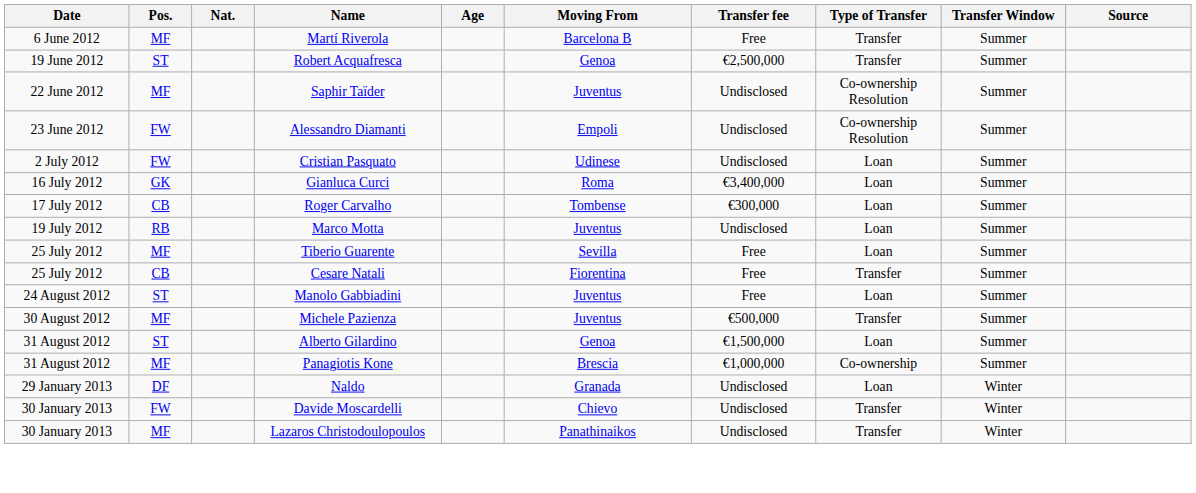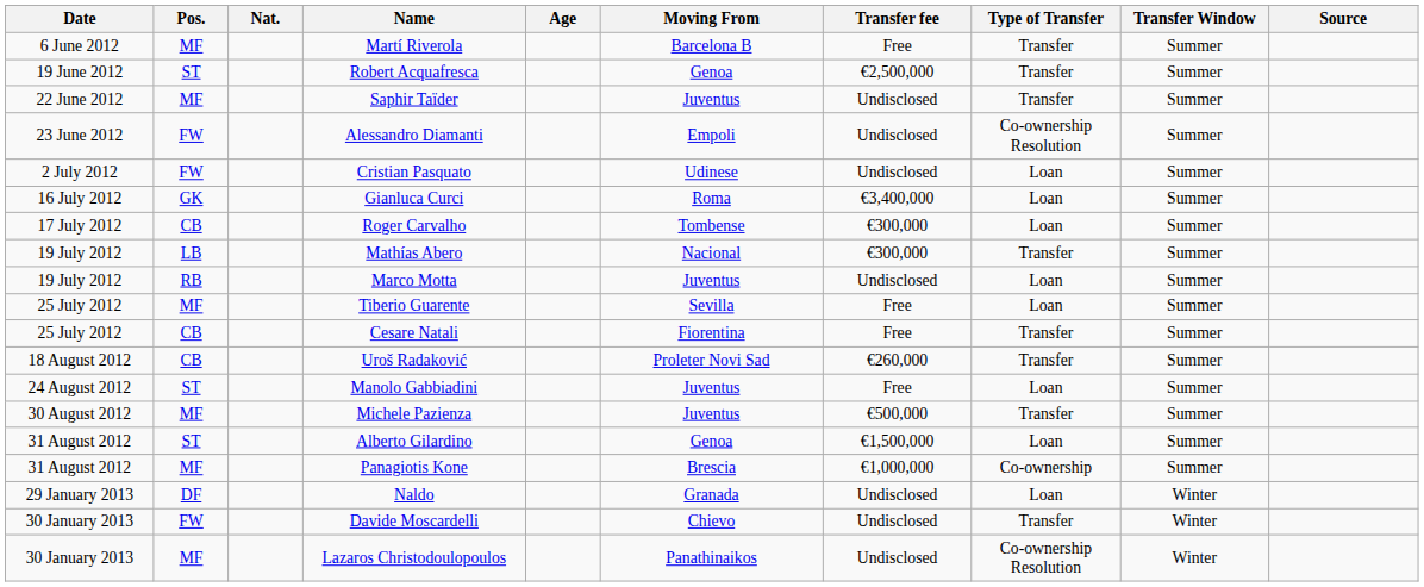 <table class = "wikitable sortable" style = "font-size: 90%; text-align: center;">
 <tr>
 <th width = "10%">Date</th>
 <th width = "5%">Pos.</th>
 <th width = "5%">Nat.</th>
 <th width = "15%">Name</th>
 <th width = "5%">Age</th>
 <th width = "15%">Moving From</th>
 <th width = "10%">Transfer fee</th>
 <th width = "10%">Type of Transfer</th>
 <th width = "10%">Transfer Window</th>
 <th width = "10%">Source</th>
 </tr>
 <tr>
 <td>6 June 2012</td>
 <td><a href='#'>MF</a></td>
 <td></td>
 <td><a href='#'>Martí Riverola</a></td>
 <td></td>
 <td> <a href='#'>Barcelona B</a></td>
 <td>Free</td>
 <td>Transfer</td>
 <td>Summer</td>
 <td></td>
 </tr>
 <tr>
 <td>19 June 2012</td>
 <td><a href='#'>ST</a></td>
 <td></td>
 <td><a href='#'>Robert Acquafresca</a></td>
 <td></td>
 <td><a href='#'>Genoa</a></td>
 <td>€2,500,000</td>
 <td>Transfer</td>
 <td>Summer</td>
 <td></td>
 </tr>
 <tr>
 <td>22 June 2012</td>
 <td><a href='#'>MF</a></td>
 <td></td>
 <td><a href='#'>Saphir Taïder</a></td>
 <td></td>
 <td><a href='#'>Juventus</a></td>
 <td>Undisclosed</td>
-<td>Co-ownership Resolution</td>
+<td>Transfer</td>
 <td>Summer</td>
 <td></td>
 </tr>
 <tr>
 <td>23 June 2012</td>
 <td><a href='#'>FW</a></td>
 <td></td>
 <td><a href='#'>Alessandro Diamanti</a></td>
 <td></td>
 <td><a href='#'>Empoli</a></td>
 <td>Undisclosed</td>
 <td>Co-ownership Resolution</td>
 <td>Summer</td>
 <td></td>
 </tr>
 <tr>
 <td>2 July 2012</td>
 <td><a href='#'>FW</a></td>
 <td></td>
 <td><a href='#'>Cristian Pasquato</a></td>
 <td></td>
 <td><a href='#'>Udinese</a></td>
 <td>Undisclosed</td>
 <td>Loan</td>
 <td>Summer</td>
 <td></td>
 </tr>
 <tr>
 <td>16 July 2012</td>
 <td><a href='#'>GK</a></td>
 <td></td>
 <td><a href='#'>Gianluca Curci</a></td>
 <td></td>
 <td><a href='#'>Roma</a></td>
 <td>€3,400,000</td>
 <td>Loan</td>
 <td>Summer</td>
 <td></td>
 </tr>
 <tr>
 <td>17 July 2012</td>
 <td><a href='#'>CB</a></td>
 <td></td>
 <td><a href='#'>Roger Carvalho</a></td>
 <td></td>
 <td> <a href='#'>Tombense</a></td>
 <td>€300,000</td>
 <td>Loan</td>
 <td>Summer</td>
 <td></td>
 </tr>
 <tr>
 <td>19 July 2012</td>
+<td><a href='#'>LB</a></td>
+<td></td>
+<td><a href='#'>Mathías Abero</a></td>
+<td></td>
+<td> <a href='#'>Nacional</a></td>
+<td>€300,000</td>
+<td>Transfer</td>
+<td>Summer</td>
+<td></td>
+</tr>
+<tr>
+<td>19 July 2012</td>
 <td><a href='#'>RB</a></td>
 <td></td>
 <td><a href='#'>Marco Motta</a></td>
 <td></td>
 <td><a href='#'>Juventus</a></td>
 <td>Undisclosed</td>
 <td>Loan</td>
 <td>Summer</td>
 <td></td>
 </tr>
 <tr>
 <td>25 July 2012</td>
 <td><a href='#'>MF</a></td>
 <td></td>
 <td><a href='#'>Tiberio Guarente</a></td>
 <td></td>
 <td> <a href='#'>Sevilla</a></td>
 <td>Free</td>
 <td>Loan</td>
 <td>Summer</td>
 <td></td>
 </tr>
 <tr>
 <td>25 July 2012</td>
 <td><a href='#'>CB</a></td>
 <td></td>
 <td><a href='#'>Cesare Natali</a></td>
 <td></td>
 <td><a href='#'>Fiorentina</a></td>
 <td>Free</td>
+<td>Transfer</td>
+<td>Summer</td>
+<td></td>
+</tr>
+<tr>
+<td>18 August 2012</td>
+<td><a href='#'>CB</a></td>
+<td></td>
+<td><a href='#'>Uroš Radaković</a></td>
+<td></td>
+<td> <a href='#'>Proleter Novi Sad</a></td>
+<td>€260,000</td>
 <td>Transfer</td>
 <td>Summer</td>
 <td></td>
 </tr>
 <tr>
 <td>24 August 2012</td>
 <td><a href='#'>ST</a></td>
 <td></td>
 <td><a href='#'>Manolo Gabbiadini</a></td>
 <td></td>
 <td><a href='#'>Juventus</a></td>
 <td>Free</td>
 <td>Loan</td>
 <td>Summer</td>
 <td></td>
 </tr>
 <tr>
 <td>30 August 2012</td>
 <td><a href='#'>MF</a></td>
 <td></td>
 <td><a href='#'>Michele Pazienza</a></td>
 <td></td>
 <td><a href='#'>Juventus</a></td>
 <td>€500,000</td>
 <td>Transfer</td>
 <td>Summer</td>
 <td></td>
 </tr>
 <tr>
 <td>31 August 2012</td>
 <td><a href='#'>ST</a></td>
 <td></td>
 <td><a href='#'>Alberto Gilardino</a></td>
 <td></td>
 <td><a href='#'>Genoa</a></td>
 <td>€1,500,000</td>
 <td>Loan</td>
 <td>Summer</td>
 <td></td>
 </tr>
 <tr>
 <td>31 August 2012</td>
 <td><a href='#'>MF</a></td>
 <td></td>
 <td><a href='#'>Panagiotis Kone</a></td>
 <td></td>
 <td><a href='#'>Brescia</a></td>
 <td>€1,000,000</td>
 <td>Co-ownership</td>
 <td>Summer</td>
 <td></td>
 </tr>
 <tr>
 <td>29 January 2013</td>
 <td><a href='#'>DF</a></td>
 <td></td>
 <td><a href='#'>Naldo</a></td>
 <td></td>
 <td> <a href='#'>Granada</a></td>
 <td>Undisclosed</td>
 <td>Loan</td>
 <td>Winter</td>
 <td></td>
 </tr>
 <tr>
 <td>30 January 2013</td>
 <td><a href='#'>FW</a></td>
 <td></td>
 <td><a href='#'>Davide Moscardelli</a></td>
 <td></td>
 <td><a href='#'>Chievo</a></td>
 <td>Undisclosed</td>
 <td>Transfer</td>
 <td>Winter</td>
 <td></td>
 </tr>
 <tr>
 <td>30 January 2013</td>
 <td><a href='#'>MF</a></td>
 <td></td>
 <td><a href='#'>Lazaros Christodoulopoulos</a></td>
 <td></td>
 <td> <a href='#'>Panathinaikos</a></td>
 <td>Undisclosed</td>
-<td>Transfer</td>
+<td>Co-ownership Resolution</td>
 <td>Winter</td>
 <td></td>
 </tr>
 </table>
